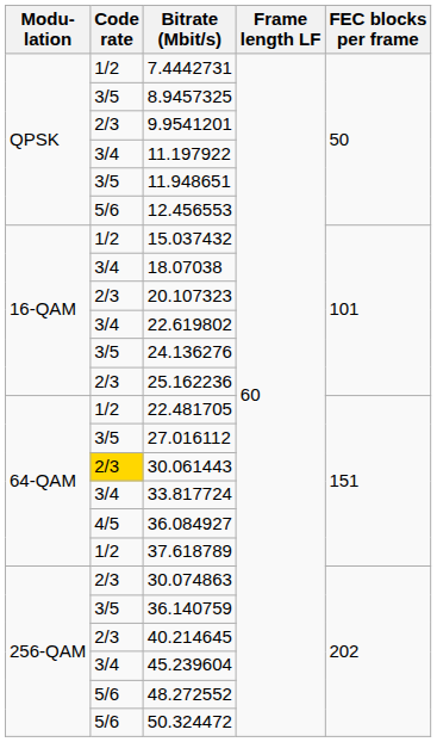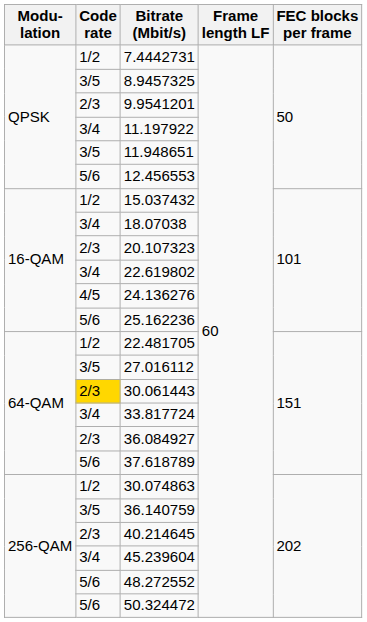 <table class="wikitable">
 <tr>
 <th>Modu-<br>lation</th>
 <th>Code<br>rate</th>
 <th>Bitrate<br>(Mbit/s)</th>
 <th>Frame<br>length LF</th>
 <th>FEC blocks<br>per frame</th>
 </tr>
 <tr>
 <td rowspan="6">QPSK</td>
 <td>1/2</td>
 <td>7.4442731</td>
 <td rowspan="24">60</td>
 <td rowspan="6">50</td>
 </tr>
 <tr>
 <td>3/5</td>
 <td>8.9457325</td>
 </tr>
 <tr>
 <td>2/3</td>
 <td>9.9541201</td>
 </tr>
 <tr>
 <td>3/4</td>
 <td>11.197922</td>
 </tr>
 <tr>
 <td>3/5</td>
 <td>11.948651</td>
 </tr>
 <tr>
 <td>5/6</td>
 <td>12.456553</td>
 </tr>
 <tr>
 <td rowspan="6">16-QAM</td>
 <td>1/2</td>
 <td>15.037432</td>
 <td rowspan="6">101</td>
 </tr>
 <tr>
 <td>3/4</td>
 <td>18.07038</td>
 </tr>
 <tr>
 <td>2/3</td>
 <td>20.107323</td>
 </tr>
 <tr>
 <td>3/4</td>
 <td>22.619802</td>
 </tr>
 <tr>
-<td>3/5</td>
+<td>4/5</td>
 <td>24.136276</td>
 </tr>
 <tr>
-<td>2/3</td>
+<td>5/6</td>
 <td>25.162236</td>
 </tr>
 <tr>
 <td rowspan="6">64-QAM</td>
 <td>1/2</td>
 <td>22.481705</td>
 <td rowspan="6">151</td>
 </tr>
 <tr>
 <td>3/5</td>
 <td>27.016112</td>
 </tr>
 <tr>
 <td style="background: gold;">2/3</td>
 <td>30.061443</td>
 </tr>
 <tr>
 <td>3/4</td>
 <td>33.817724</td>
 </tr>
 <tr>
-<td>4/5</td>
+<td>2/3</td>
 <td>36.084927</td>
 </tr>
 <tr>
-<td>1/2</td>
+<td>5/6</td>
 <td>37.618789</td>
 </tr>
 <tr>
 <td rowspan="6">256-QAM</td>
-<td>2/3</td>
+<td>1/2</td>
 <td>30.074863</td>
 <td rowspan="6">202</td>
 </tr>
 <tr>
 <td>3/5</td>
 <td>36.140759</td>
 </tr>
 <tr>
 <td>2/3</td>
 <td>40.214645</td>
 </tr>
 <tr>
 <td>3/4</td>
 <td>45.239604</td>
 </tr>
 <tr>
 <td>5/6</td>
 <td>48.272552</td>
 </tr>
 <tr>
 <td>5/6</td>
 <td>50.324472</td>
 </tr>
 </table>
